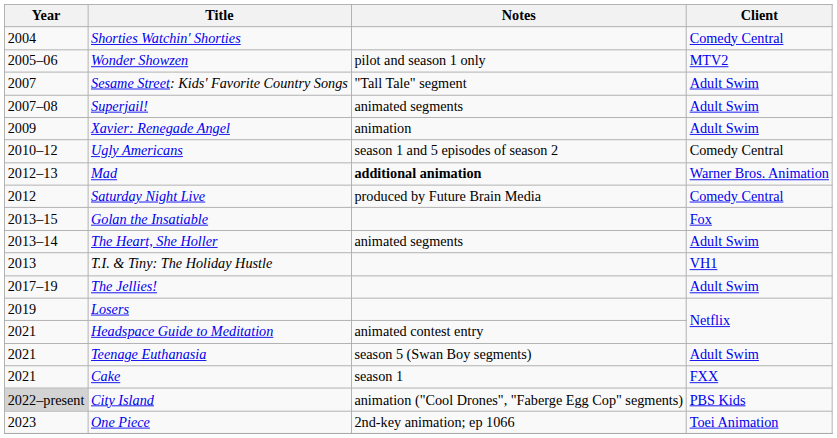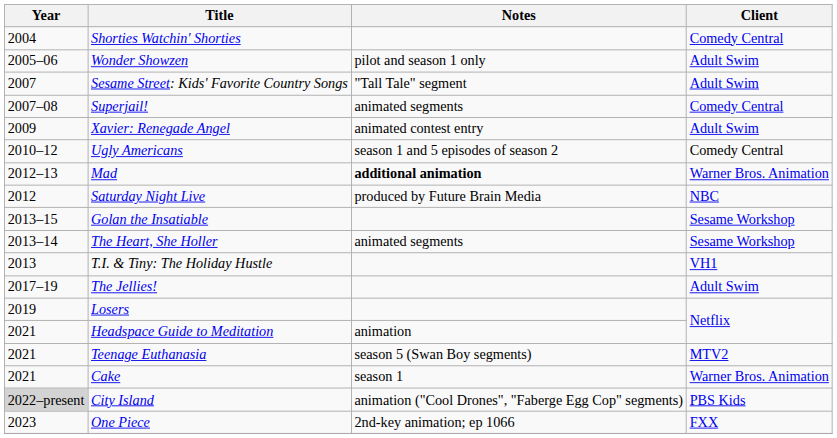 <table class="wikitable sortable">
 <tr>
 <th>Year</th>
 <th>Title</th>
 <th>Notes</th>
 <th>Client</th>
 </tr>
 <tr>
 <td>2004</td>
 <td><em><a href='#'>Shorties Watchin' Shorties</a></em></td>
 <td></td>
 <td><a href='#'>Comedy Central</a></td>
 </tr>
 <tr>
 <td>2005–06</td>
 <td><em><a href='#'>Wonder Showzen</a></em></td>
 <td>pilot and season 1 only</td>
-<td><a href='#'>MTV2</a></td>
+<td><a href='#'>Adult Swim</a></td>
 </tr>
 <tr>
 <td>2007</td>
 <td><em><a href='#'>Sesame Street</a>: Kids' Favorite Country Songs</em></td>
 <td>"Tall Tale" segment</td>
 <td><a href='#'>Adult Swim</a></td>
 </tr>
 <tr>
 <td>2007–08</td>
 <td><em><a href='#'>Superjail!</a></em></td>
 <td>animated segments</td>
-<td><a href='#'>Adult Swim</a></td>
+<td><a href='#'>Comedy Central</a></td>
 </tr>
 <tr>
 <td>2009</td>
 <td><em><a href='#'>Xavier: Renegade Angel</a></em></td>
-<td>animation</td>
+<td>animated contest entry</td>
 <td><a href='#'>Adult Swim</a></td>
 </tr>
 <tr>
 <td>2010–12</td>
 <td><a href='#'><em>Ugly Americans</em></a></td>
 <td>season 1 and 5 episodes of season 2</td>
 <td>Comedy Central</td>
 </tr>
 <tr>
 <td>2012–13</td>
 <td><a href='#'><em>Mad</em></a></td>
 <td><strong>additional animation</strong></td>
 <td><a href='#'>Warner Bros. Animation</a></td>
 </tr>
 <tr>
 <td>2012</td>
 <td><em><a href='#'>Saturday Night Live</a></em></td>
 <td>produced by Future Brain Media</td>
-<td><a href='#'>Comedy Central</a></td>
+<td><a href='#'>NBC</a></td>
 </tr>
 <tr>
 <td>2013–15</td>
 <td><em><a href='#'>Golan the Insatiable</a></em></td>
 <td></td>
-<td><a href='#'>Fox</a></td>
+<td><a href='#'>Sesame Workshop</a></td>
 </tr>
 <tr>
 <td>2013–14</td>
 <td><em><a href='#'>The Heart, She Holler</a></em></td>
 <td>animated segments</td>
-<td><a href='#'>Adult Swim</a></td>
+<td><a href='#'>Sesame Workshop</a></td>
 </tr>
 <tr>
 <td>2013</td>
 <td><em>T.I. & Tiny: The Holiday Hustle</em></td>
 <td></td>
 <td><a href='#'>VH1</a></td>
 </tr>
 <tr>
 <td>2017–19</td>
 <td><em><a href='#'>The Jellies!</a></em></td>
 <td></td>
 <td><a href='#'>Adult Swim</a></td>
 </tr>
 <tr>
 <td>2019</td>
 <td><a href='#'><em>Losers</em></a></td>
 <td></td>
 <td rowspan="2"><a href='#'>Netflix</a></td>
 </tr>
 <tr>
 <td>2021</td>
 <td><em><a href='#'>Headspace Guide to Meditation</a></em></td>
-<td>animated contest entry</td>
+<td>animation</td>
 </tr>
 <tr>
 <td>2021</td>
 <td><em><a href='#'>Teenage Euthanasia</a></em></td>
 <td>season 5 (Swan Boy segments)</td>
-<td><a href='#'>Adult Swim</a></td>
+<td><a href='#'>MTV2</a></td>
 </tr>
 <tr>
 <td>2021</td>
 <td><a href='#'><em>Cake</em></a></td>
 <td>season 1</td>
-<td><a href='#'>FXX</a></td>
+<td><a href='#'>Warner Bros. Animation</a></td>
 </tr>
 <tr>
 <td style="background: lightgrey;">2022–present</td>
 <td><em><a href='#'>City Island</a></em></td>
 <td>animation ("Cool Drones", "Faberge Egg Cop" segments)</td>
 <td><a href='#'>PBS Kids</a></td>
 </tr>
 <tr>
 <td>2023</td>
 <td><em><a href='#'>One Piece</a></em></td>
 <td>2nd-key animation; ep 1066</td>
-<td><a href='#'>Toei Animation</a></td>
+<td><a href='#'>FXX</a></td>
 </tr>
 <tr>
 </tr>
 </table>
